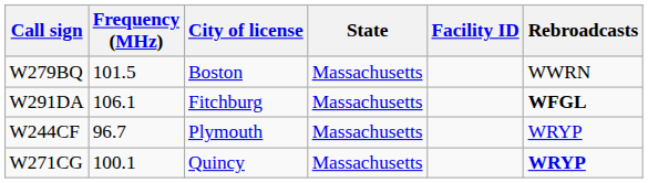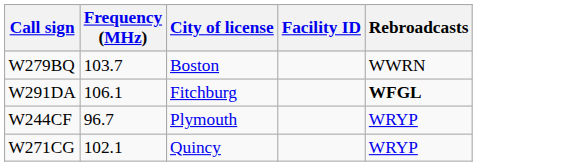 <table class="wikitable sortable">
 <tr>
 <th><a href='#'>Call sign</a></th>
 <th data-sort-type="number"><a href='#'>Frequency</a><br>(<a href='#'>MHz</a>)</th>
 <th><a href='#'>City of license</a></th>
-<th>State</th>
 <th data-sort-type="number"><a href='#'>Facility ID</a></th>
 <th>Rebroadcasts</th>
 </tr>
 <tr>
 <td>W279BQ</td>
-<td>101.5</td>
+<td>103.7</td>
 <td><a href='#'>Boston</a></td>
-<td><a href='#'>Massachusetts</a></td>
 <td></td>
 <td>WWRN</td>
 </tr>
 <tr>
 <td>W291DA</td>
 <td>106.1</td>
 <td><a href='#'>Fitchburg</a></td>
-<td><a href='#'>Massachusetts</a></td>
 <td></td>
 <td><strong>WFGL</strong></td>
 </tr>
 <tr>
 <td>W244CF</td>
 <td>96.7</td>
 <td><a href='#'>Plymouth</a></td>
-<td><a href='#'>Massachusetts</a></td>
 <td></td>
 <td><a href='#'>WRYP</a></td>
 </tr>
 <tr>
 <td>W271CG</td>
-<td>100.1</td>
+<td>102.1</td>
 <td><a href='#'>Quincy</a></td>
-<td><a href='#'>Massachusetts</a></td>
 <td></td>
-<td><strong><a href='#'>WRYP</a></strong></td>
+<td><a href='#'>WRYP</a></td>
 </tr>
 </table>
